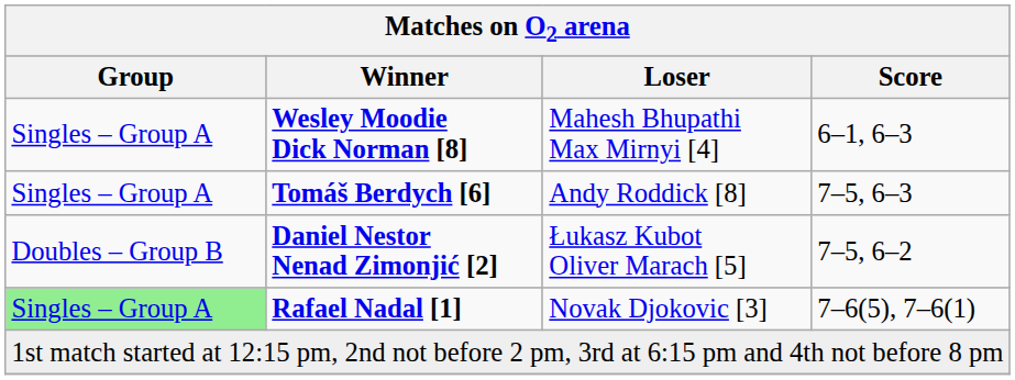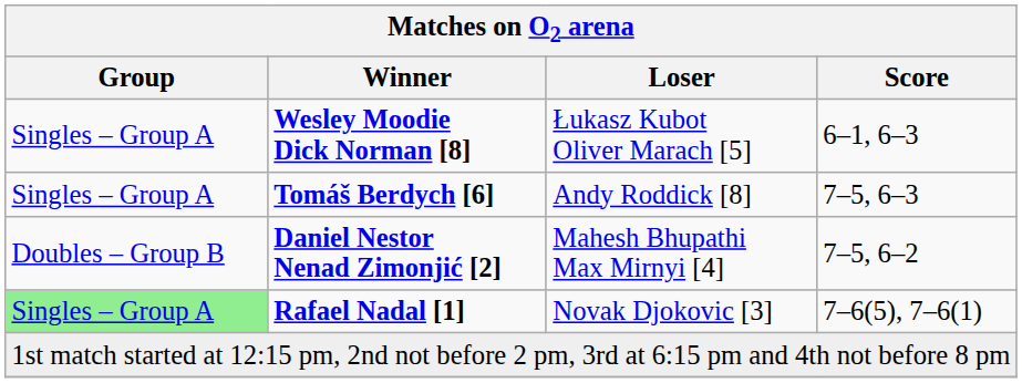 <table class="wikitable collapsible uncollapsed">
 <tr>
 <th colspan=4><strong>Matches on <a href='#'>O<sub>2</sub> arena</a></strong></th>
 </tr>
 <tr>
 <th>Group</th>
 <th>Winner</th>
 <th>Loser</th>
 <th>Score</th>
 </tr>
 <tr align=left>
 <td><a href='#'>Singles – Group A</a></td>
 <td><strong> <a href='#'>Wesley Moodie</a> <br>  <a href='#'>Dick Norman</a> [8]</strong></td>
-<td> <a href='#'>Mahesh Bhupathi</a> <br>  <a href='#'>Max Mirnyi</a> [4]</td>
+<td> <a href='#'>Łukasz Kubot</a> <br>  <a href='#'>Oliver Marach</a> [5]</td>
 <td>6–1, 6–3</td>
 </tr>
 <tr align=left>
 <td><a href='#'>Singles – Group A</a></td>
 <td><strong> <a href='#'>Tomáš Berdych</a> [6]</strong></td>
 <td> <a href='#'>Andy Roddick</a> [8]</td>
 <td>7–5, 6–3</td>
 </tr>
 <tr align=left>
 <td><a href='#'>Doubles – Group B</a></td>
 <td><strong> <a href='#'>Daniel Nestor</a> <br>  <a href='#'>Nenad Zimonjić</a> [2]</strong></td>
-<td> <a href='#'>Łukasz Kubot</a> <br>  <a href='#'>Oliver Marach</a> [5]</td>
+<td> <a href='#'>Mahesh Bhupathi</a> <br>  <a href='#'>Max Mirnyi</a> [4]</td>
 <td>7–5, 6–2</td>
 </tr>
 <tr align=left>
 <td style="background: lightgreen;"><a href='#'>Singles – Group A</a></td>
 <td><strong> <a href='#'>Rafael Nadal</a> [1]</strong></td>
 <td> <a href='#'>Novak Djokovic</a> [3]</td>
 <td>7–6(5), 7–6(1)</td>
 </tr>
 <tr align=center>
 <td colspan=4 bgcolor=#efefef>1st match started at 12:15 pm, 2nd not before 2 pm, 3rd at 6:15 pm and 4th not before 8 pm</td>
 </tr>
 <tr>
 </tr>
 </table>
